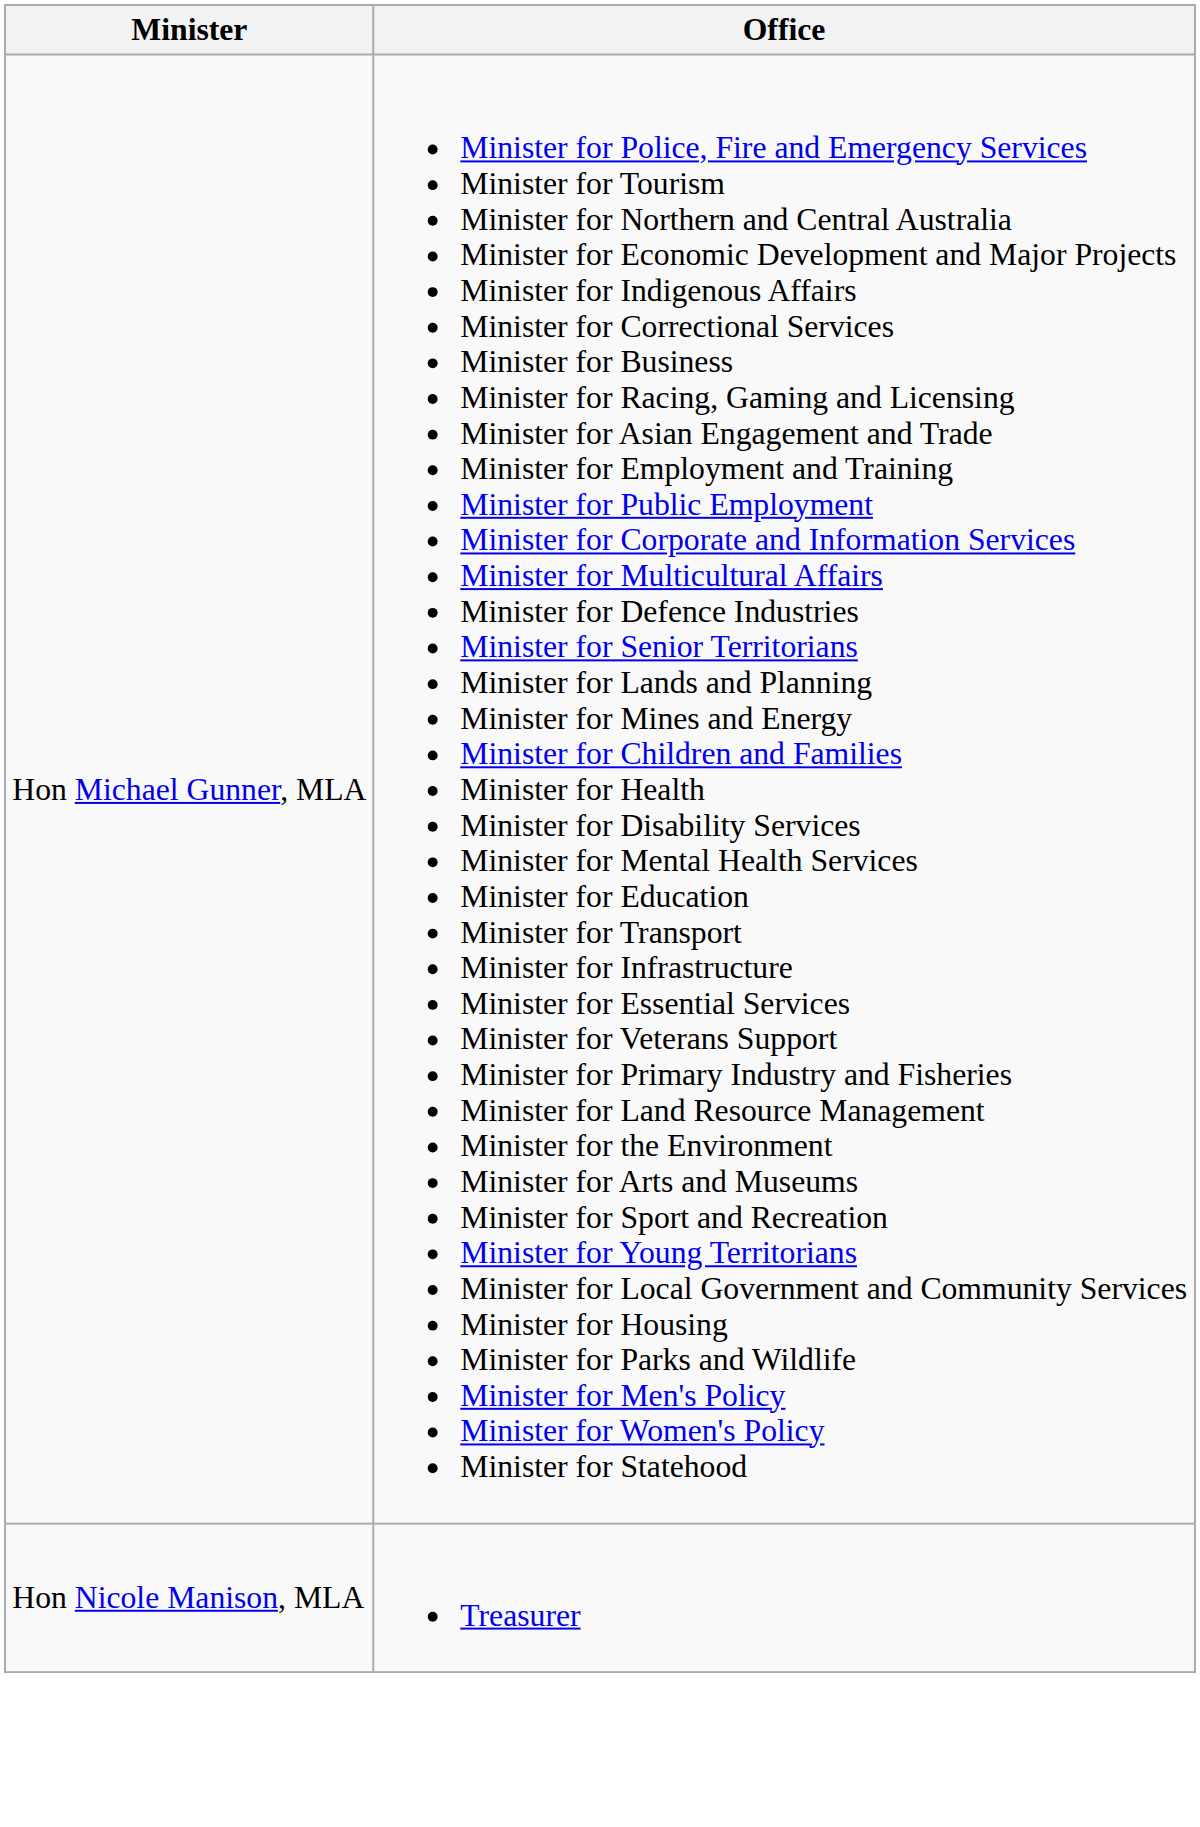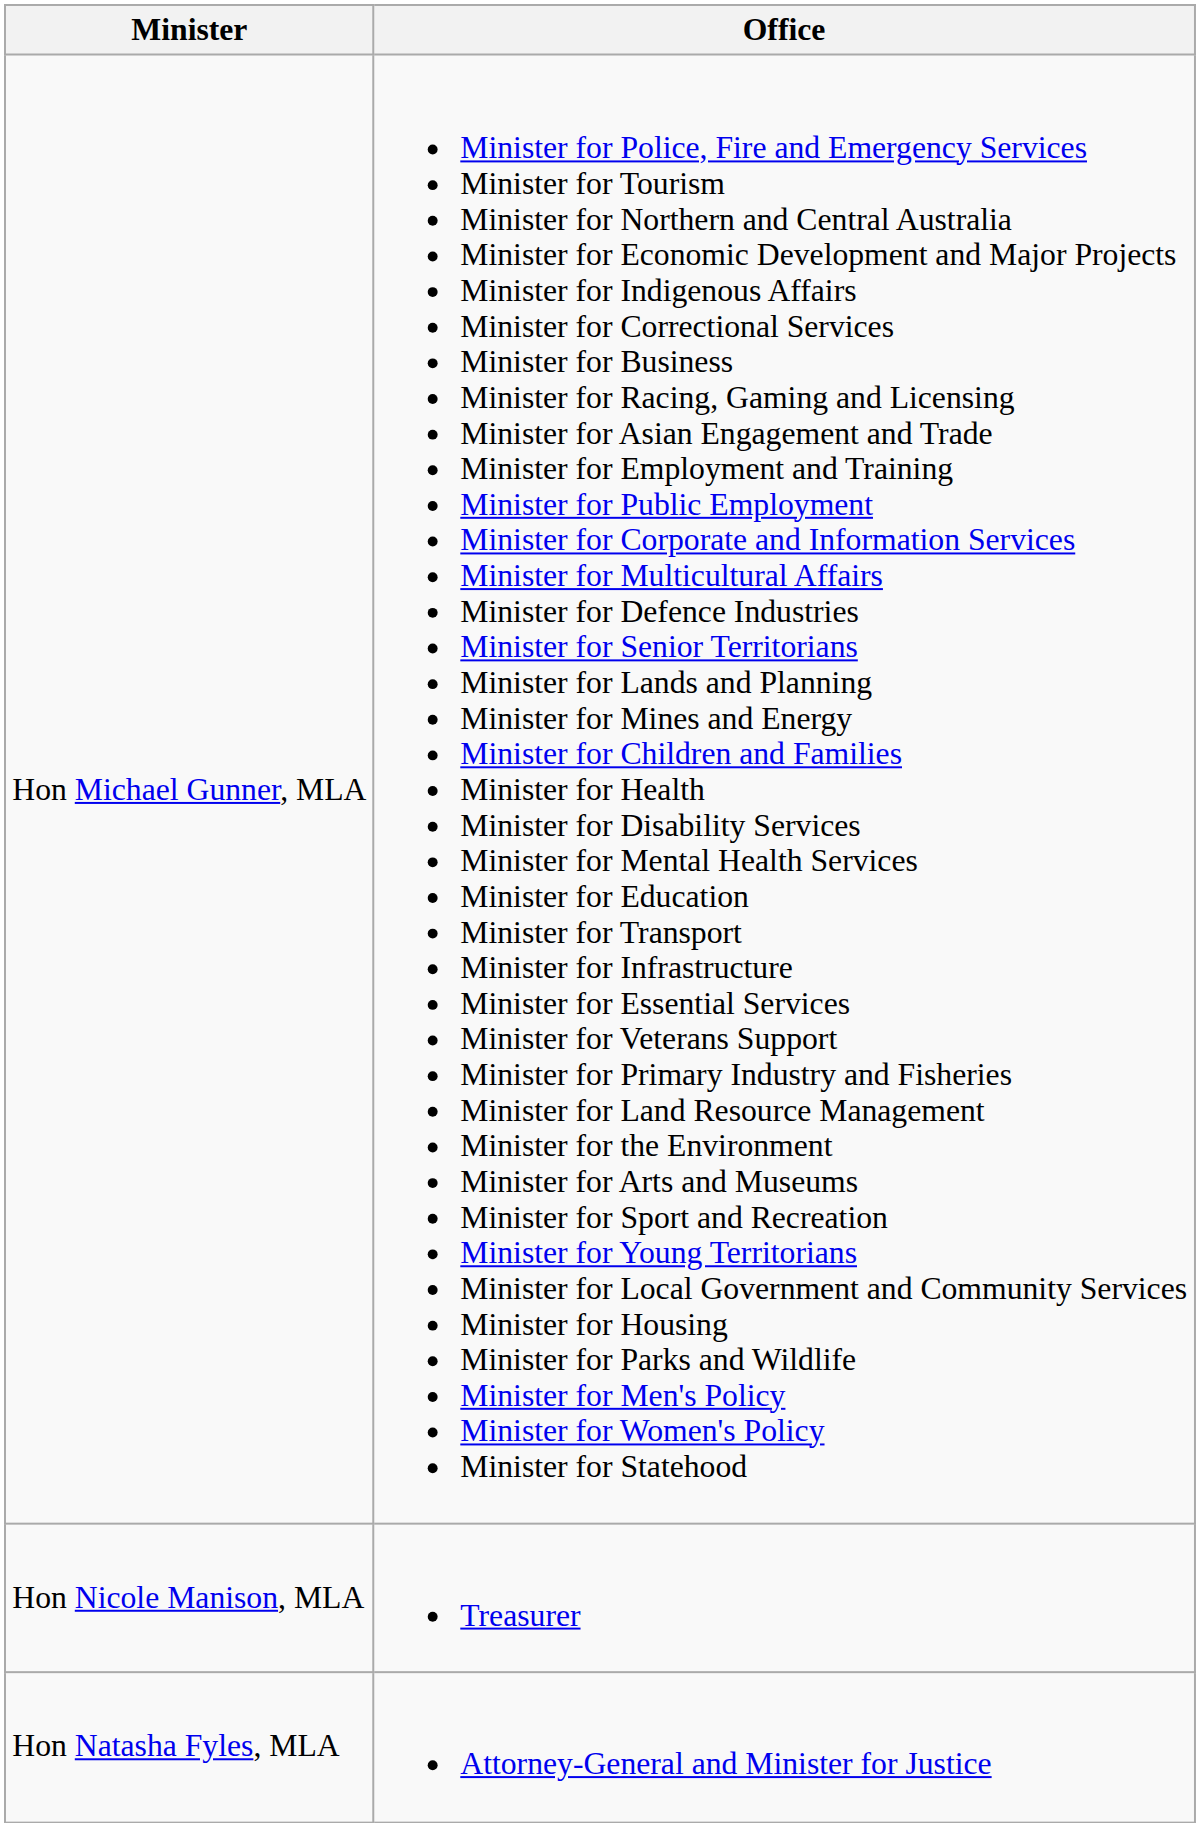 <table class="wikitable">
 <tr>
 <th>Minister</th>
 <th>Office</th>
 </tr>
 <tr>
 <td>Hon <a href='#'>Michael Gunner</a>, MLA</td>
 <td><br><ul><li><a href='#'>Minister for Police, Fire and Emergency Services</a></li><li>Minister for Tourism</li><li>Minister for Northern and Central Australia</li><li>Minister for Economic Development and Major Projects</li><li>Minister for Indigenous Affairs</li><li>Minister for Correctional Services</li><li>Minister for Business</li><li>Minister for Racing, Gaming and Licensing</li><li>Minister for Asian Engagement and Trade</li><li>Minister for Employment and Training</li><li><a href='#'>Minister for Public Employment</a></li><li><a href='#'>Minister for Corporate and Information Services</a></li><li><a href='#'>Minister for Multicultural Affairs</a></li><li>Minister for Defence Industries</li><li><a href='#'>Minister for Senior Territorians</a></li><li>Minister for Lands and Planning</li><li>Minister for Mines and Energy</li><li><a href='#'>Minister for Children and Families</a></li><li>Minister for Health</li><li>Minister for Disability Services</li><li>Minister for Mental Health Services</li><li>Minister for Education</li><li>Minister for Transport</li><li>Minister for Infrastructure</li><li>Minister for Essential Services</li><li>Minister for Veterans Support</li><li>Minister for Primary Industry and Fisheries</li><li>Minister for Land Resource Management</li><li>Minister for the Environment</li><li>Minister for Arts and Museums</li><li>Minister for Sport and Recreation</li><li><a href='#'>Minister for Young Territorians</a></li><li>Minister for Local Government and Community Services</li><li>Minister for Housing</li><li>Minister for Parks and Wildlife</li><li><a href='#'>Minister for Men's Policy</a></li><li><a href='#'>Minister for Women's Policy</a></li><li>Minister for Statehood</li></ul></td>
 </tr>
 <tr>
 <td>Hon <a href='#'>Nicole Manison</a>, MLA</td>
 <td><br><ul><li><a href='#'>Treasurer</a></li></ul></td>
 </tr>
+<tr>
+<td>Hon <a href='#'>Natasha Fyles</a>, MLA</td>
+<td><br><ul><li><a href='#'>Attorney-General and Minister for Justice</a></li></ul></td>
+</tr>
 </table>
